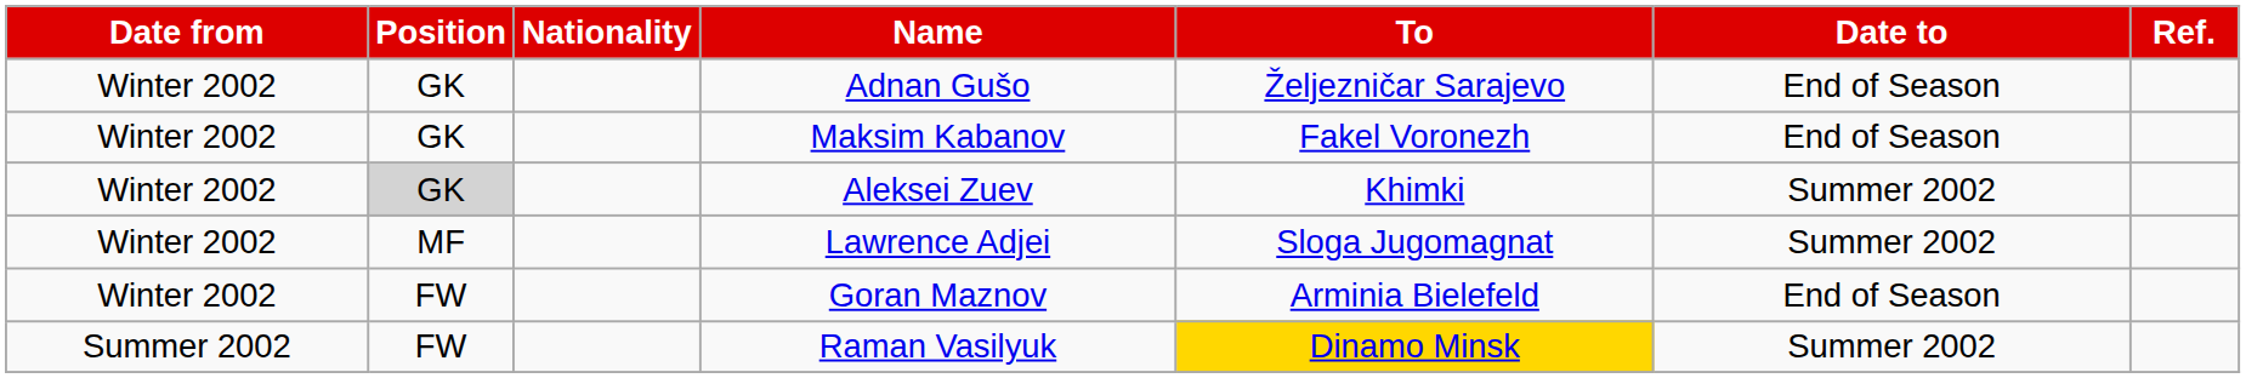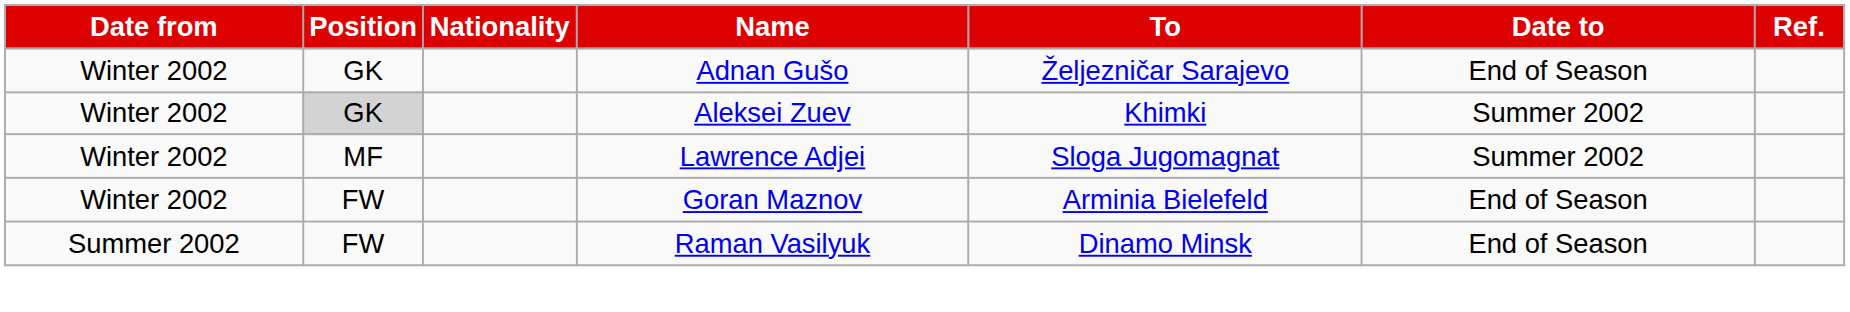 <table class="wikitable" style="text-align:center; font-size:90%; ">
 <tr>
 <th style="background:#DD0000; color:white; width:150px;">Date from</th>
 <th style="background:#DD0000; color:white; width:50px;">Position</th>
 <th style="background:#DD0000; color:white; width:50px;">Nationality</th>
 <th style="background:#DD0000; color:white; width:200px;">Name</th>
 <th style="background:#DD0000; color:white; width:200px;">To</th>
 <th style="background:#DD0000; color:white; width:200px;">Date to</th>
 <th style="background:#DD0000; color:white; width:40px;">Ref.</th>
 </tr>
 <tr>
 <td>Winter 2002</td>
 <td>GK</td>
 <td></td>
 <td><a href='#'>Adnan Gušo</a></td>
 <td><a href='#'>Željezničar Sarajevo</a></td>
-<td>End of Season</td>
-<td></td>
-</tr>
-<tr>
-<td>Winter 2002</td>
-<td>GK</td>
-<td></td>
-<td><a href='#'>Maksim Kabanov</a></td>
-<td><a href='#'>Fakel Voronezh</a></td>
 <td>End of Season</td>
 <td></td>
 </tr>
 <tr>
 <td>Winter 2002</td>
 <td style="background: lightgrey;">GK</td>
 <td></td>
 <td><a href='#'>Aleksei Zuev</a></td>
 <td><a href='#'>Khimki</a></td>
 <td>Summer 2002</td>
 <td></td>
 </tr>
 <tr>
 <td>Winter 2002</td>
 <td>MF</td>
 <td></td>
 <td><a href='#'>Lawrence Adjei</a></td>
 <td><a href='#'>Sloga Jugomagnat</a></td>
 <td>Summer 2002</td>
 <td></td>
 </tr>
 <tr>
 <td>Winter 2002</td>
 <td>FW</td>
 <td></td>
 <td><a href='#'>Goran Maznov</a></td>
 <td><a href='#'>Arminia Bielefeld</a></td>
 <td>End of Season</td>
 <td></td>
 </tr>
 <tr>
 <td>Summer 2002</td>
 <td>FW</td>
 <td></td>
 <td><a href='#'>Raman Vasilyuk</a></td>
-<td style="background: gold;"><a href='#'>Dinamo Minsk</a></td>
-<td>Summer 2002</td>
+<td><a href='#'>Dinamo Minsk</a></td>
+<td>End of Season</td>
 <td></td>
 </tr>
 </table>
